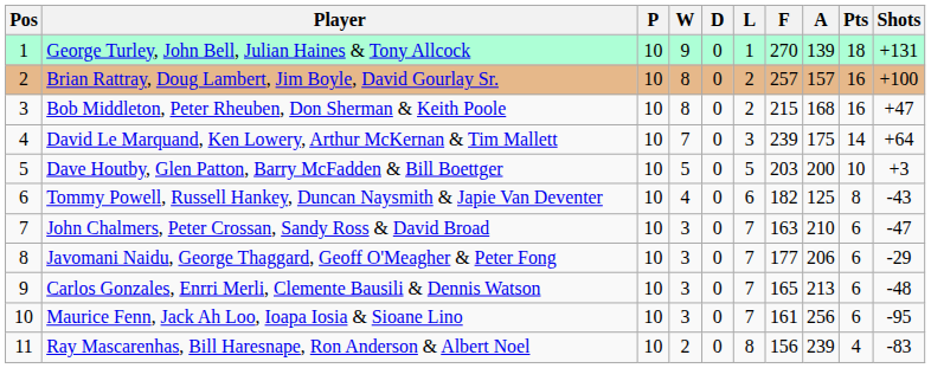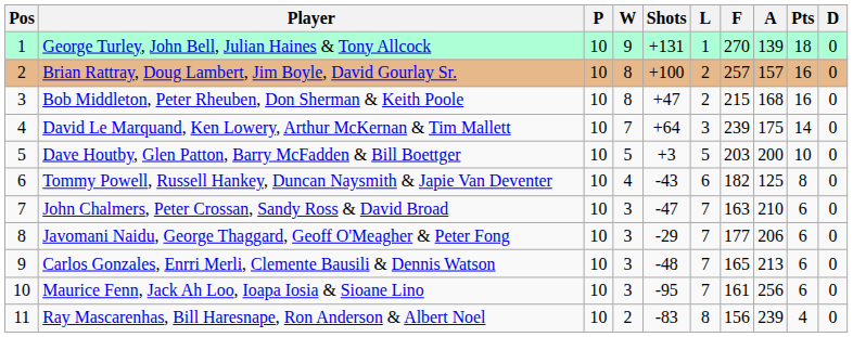 <table class="wikitable" style="font-size: 100%">
 <tr>
 <th width=20>Pos</th>
 <th width=500>Player</th>
 <th width=20>P</th>
 <th width=20>W</th>
-<th width=20>D</th>
+<th width=20>Shots</th>
 <th width=20>L</th>
 <th width=20>F</th>
 <th width=20>A</th>
 <th width=20>Pts</th>
-<th width=20>Shots</th>
+<th width=20>D</th>
 </tr>
 <tr align=center style="background: #ADFFD6;">
 <td>1</td>
 <td align="left"> <a href='#'>George Turley</a>, <a href='#'>John Bell</a>, <a href='#'>Julian Haines</a> & <a href='#'>Tony Allcock</a></td>
 <td>10</td>
 <td>9</td>
-<td>0</td>
+<td>+131</td>
 <td>1</td>
 <td>270</td>
 <td>139</td>
 <td>18</td>
-<td>+131</td>
+<td>0</td>
 </tr>
 <tr align=center style="background: #E6B88A;">
 <td>2</td>
 <td align="left"> <a href='#'>Brian Rattray</a>, <a href='#'>Doug Lambert</a>, <a href='#'>Jim Boyle</a>, <a href='#'>David Gourlay Sr.</a></td>
 <td>10</td>
 <td>8</td>
-<td>0</td>
+<td>+100</td>
 <td>2</td>
 <td>257</td>
 <td>157</td>
 <td>16</td>
-<td>+100</td>
+<td>0</td>
 </tr>
 <tr align=center>
 <td>3</td>
 <td align="left"> <a href='#'>Bob Middleton</a>, <a href='#'>Peter Rheuben</a>, <a href='#'>Don Sherman</a> & <a href='#'>Keith Poole</a></td>
 <td>10</td>
 <td>8</td>
-<td>0</td>
+<td>+47</td>
 <td>2</td>
 <td>215</td>
 <td>168</td>
 <td>16</td>
-<td>+47</td>
+<td>0</td>
 </tr>
 <tr align=center>
 <td>4</td>
 <td align="left"> <a href='#'>David Le Marquand</a>, <a href='#'>Ken Lowery</a>, <a href='#'>Arthur McKernan</a> & <a href='#'>Tim Mallett</a></td>
 <td>10</td>
 <td>7</td>
-<td>0</td>
+<td>+64</td>
 <td>3</td>
 <td>239</td>
 <td>175</td>
 <td>14</td>
-<td>+64</td>
+<td>0</td>
 </tr>
 <tr align=center>
 <td>5</td>
 <td align="left"> <a href='#'>Dave Houtby</a>, <a href='#'>Glen Patton</a>, <a href='#'>Barry McFadden</a> & <a href='#'>Bill Boettger</a></td>
 <td>10</td>
 <td>5</td>
-<td>0</td>
+<td>+3</td>
 <td>5</td>
 <td>203</td>
 <td>200</td>
 <td>10</td>
-<td>+3</td>
+<td>0</td>
 </tr>
 <tr align=center>
 <td>6</td>
 <td align="left"> <a href='#'>Tommy Powell</a>, <a href='#'>Russell Hankey</a>, <a href='#'>Duncan Naysmith</a> & <a href='#'>Japie Van Deventer</a></td>
 <td>10</td>
 <td>4</td>
-<td>0</td>
+<td>-43</td>
 <td>6</td>
 <td>182</td>
 <td>125</td>
 <td>8</td>
-<td>-43</td>
+<td>0</td>
 </tr>
 <tr align=center>
 <td>7</td>
 <td align="left"> <a href='#'>John Chalmers</a>, <a href='#'>Peter Crossan</a>, <a href='#'>Sandy Ross</a> & <a href='#'>David Broad</a></td>
 <td>10</td>
 <td>3</td>
-<td>0</td>
+<td>-47</td>
 <td>7</td>
 <td>163</td>
 <td>210</td>
 <td>6</td>
-<td>-47</td>
+<td>0</td>
 </tr>
 <tr align=center>
 <td>8</td>
 <td align="left"> <a href='#'>Javomani Naidu</a>, <a href='#'>George Thaggard</a>, <a href='#'>Geoff O'Meagher</a> & <a href='#'>Peter Fong</a></td>
 <td>10</td>
 <td>3</td>
-<td>0</td>
+<td>-29</td>
 <td>7</td>
 <td>177</td>
 <td>206</td>
 <td>6</td>
-<td>-29</td>
+<td>0</td>
 </tr>
 <tr align=center>
 <td>9</td>
 <td align="left"> <a href='#'>Carlos Gonzales</a>, <a href='#'>Enrri Merli</a>, <a href='#'>Clemente Bausili</a> & <a href='#'>Dennis Watson</a></td>
 <td>10</td>
 <td>3</td>
-<td>0</td>
+<td>-48</td>
 <td>7</td>
 <td>165</td>
 <td>213</td>
 <td>6</td>
-<td>-48</td>
+<td>0</td>
 </tr>
 <tr align=center>
 <td>10</td>
 <td align="left"> <a href='#'>Maurice Fenn</a>, <a href='#'>Jack Ah Loo</a>, <a href='#'>Ioapa Iosia</a> & <a href='#'>Sioane Lino</a></td>
 <td>10</td>
 <td>3</td>
-<td>0</td>
+<td>-95</td>
 <td>7</td>
 <td>161</td>
 <td>256</td>
 <td>6</td>
-<td>-95</td>
+<td>0</td>
 </tr>
 <tr align=center>
 <td>11</td>
 <td align="left"> <a href='#'>Ray Mascarenhas</a>, <a href='#'>Bill Haresnape</a>, <a href='#'>Ron Anderson</a> & <a href='#'>Albert Noel</a></td>
 <td>10</td>
 <td>2</td>
-<td>0</td>
+<td>-83</td>
 <td>8</td>
 <td>156</td>
 <td>239</td>
 <td>4</td>
-<td>-83</td>
+<td>0</td>
 </tr>
 </table>
